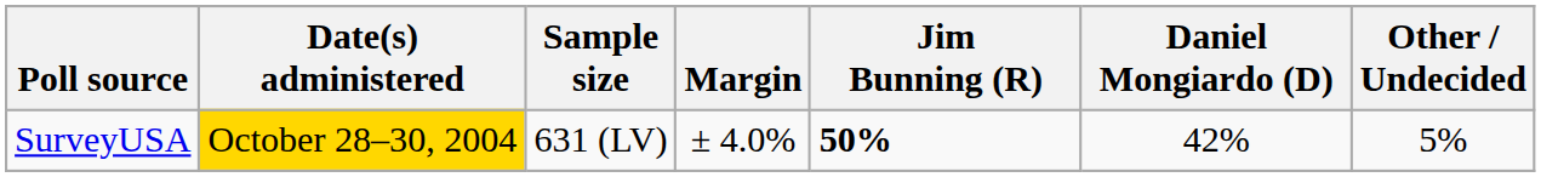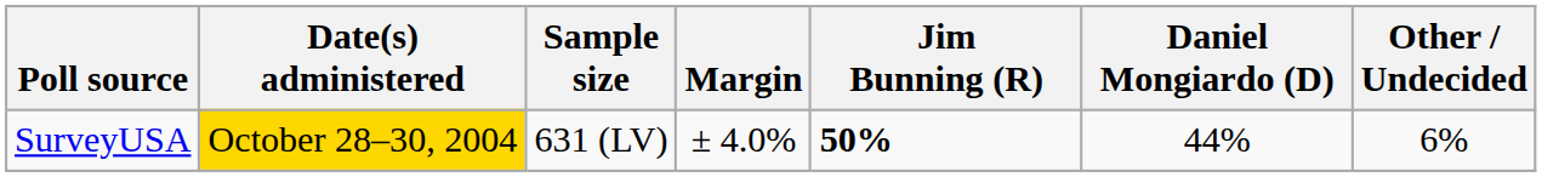 <table class="wikitable" style="font-size:90%">
 <tr valign=bottom>
 <th>Poll source</th>
 <th>Date(s)<br>administered</th>
 <th>Sample<br>size</th>
 <th>Margin<br></th>
 <th style="width:100px;">Jim<br>Bunning (R)</th>
 <th style="width:100px;">Daniel<br>Mongiardo (D)</th>
 <th>Other /<br>Undecided</th>
 </tr>
 <tr>
 <td><a href='#'>SurveyUSA</a></td>
 <td align=center style="background: gold;">October 28–30, 2004</td>
 <td align=center>631 (LV)</td>
 <td align=center>± 4.0%</td>
 <td><strong>50%</strong></td>
-<td align=center>42%</td>
-<td align=center>5%</td>
+<td align=center>44%</td>
+<td align=center>6%</td>
 </tr>
 </table>
